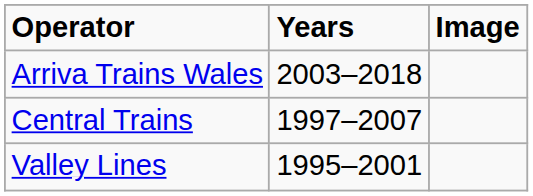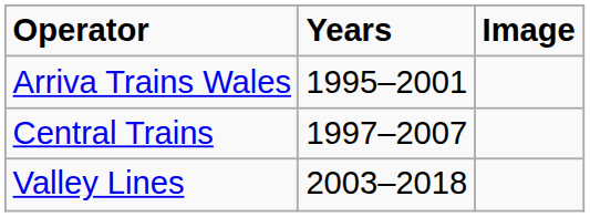 <table class="wikitable">
 <tr>
 <td><strong>Operator</strong></td>
 <td><strong>Years</strong></td>
 <td><strong>Image</strong></td>
 </tr>
 <tr>
 <td><a href='#'>Arriva Trains Wales</a></td>
-<td>2003–2018</td>
+<td>1995–2001</td>
 <td></td>
 </tr>
 <tr>
 <td><a href='#'>Central Trains</a></td>
 <td>1997–2007</td>
 <td></td>
 </tr>
 <tr>
 <td><a href='#'>Valley Lines</a></td>
-<td>1995–2001</td>
+<td>2003–2018</td>
 <td></td>
 </tr>
 </table>
